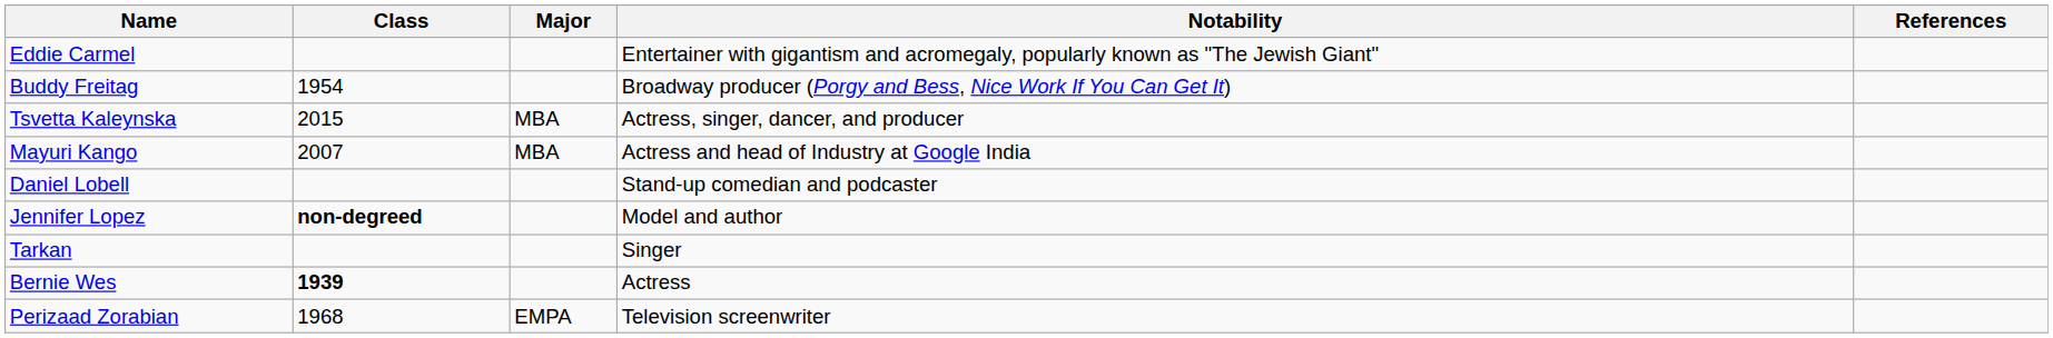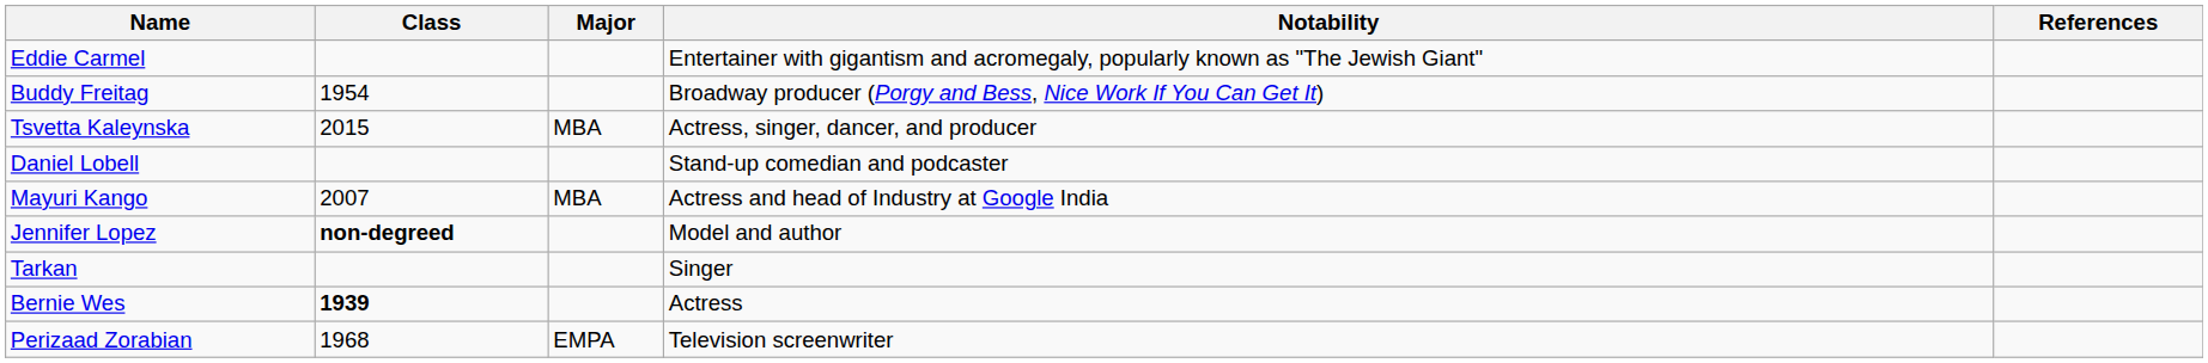 <table class="wikitable sortable" style="width:100%;">
 <tr>
 <th>Name</th>
 <th>Class</th>
 <th>Major</th>
 <th>Notability</th>
 <th>References</th>
 </tr>
 <tr>
 <td><a href='#'>Eddie Carmel</a></td>
 <td></td>
 <td></td>
 <td>Entertainer with gigantism and acromegaly, popularly known as "The Jewish Giant"</td>
 <td></td>
 </tr>
 <tr>
 <td><a href='#'>Buddy Freitag</a></td>
 <td>1954</td>
 <td></td>
 <td>Broadway producer (<em><a href='#'>Porgy and Bess</a></em>, <em><a href='#'>Nice Work If You Can Get It</a></em>)</td>
 <td></td>
 </tr>
 <tr>
 <td><a href='#'>Tsvetta Kaleynska</a></td>
 <td>2015</td>
 <td>MBA</td>
 <td>Actress, singer, dancer, and producer</td>
 <td></td>
 </tr>
 <tr>
+<td><a href='#'>Daniel Lobell</a></td>
+<td></td>
+<td></td>
+<td>Stand-up comedian and podcaster</td>
+<td></td>
+</tr>
+<tr>
 <td><a href='#'>Mayuri Kango</a></td>
 <td>2007</td>
 <td>MBA</td>
 <td>Actress and head of Industry at <a href='#'>Google</a> India</td>
-<td></td>
-</tr>
-<tr>
-<td><a href='#'>Daniel Lobell</a></td>
-<td></td>
-<td></td>
-<td>Stand-up comedian and podcaster</td>
 <td></td>
 </tr>
 <tr>
 <td><a href='#'>Jennifer Lopez</a></td>
 <td><strong>non-degreed</strong></td>
 <td></td>
 <td>Model and author</td>
 <td></td>
 </tr>
 <tr>
 <td><a href='#'>Tarkan</a></td>
 <td></td>
 <td></td>
 <td>Singer</td>
 <td></td>
 </tr>
 <tr>
 <td><a href='#'>Bernie Wes</a></td>
 <td><strong>1939</strong></td>
 <td></td>
 <td>Actress</td>
 <td></td>
 </tr>
 <tr>
 <td><a href='#'>Perizaad Zorabian</a></td>
 <td>1968</td>
 <td>EMPA</td>
 <td>Television screenwriter</td>
 <td></td>
 </tr>
 </table>
